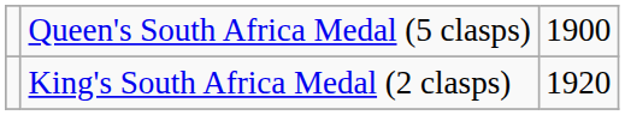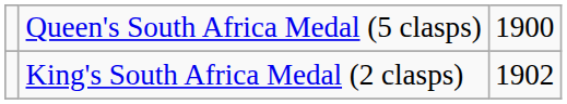 <table class="wikitable">
 <tr>
 <td></td>
 <td><a href='#'>Queen's South Africa Medal</a> (5 clasps)</td>
 <td>1900</td>
 </tr>
 <tr>
 <td></td>
 <td><a href='#'>King's South Africa Medal</a> (2 clasps)</td>
-<td>1920</td>
+<td>1902</td>
 </tr>
 </table>
